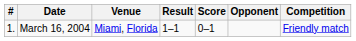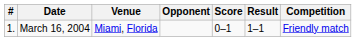 <table class="wikitable">
 <tr>
 <th>#</th>
 <th>Date</th>
 <th>Venue</th>
+<th>Opponent</th>
+<th>Score</th>
 <th>Result</th>
-<th>Score</th>
-<th>Opponent</th>
 <th>Competition</th>
 </tr>
 <tr>
 <td>1.</td>
 <td>March 16, 2004</td>
 <td><a href='#'>Miami</a>, <a href='#'>Florida</a></td>
+<td></td>
+<td>0–1</td>
 <td>1–1</td>
-<td>0–1</td>
-<td></td>
 <td><a href='#'>Friendly match</a></td>
 </tr>
 </table>
